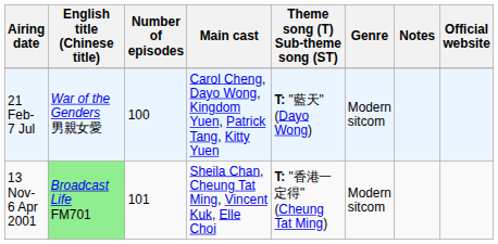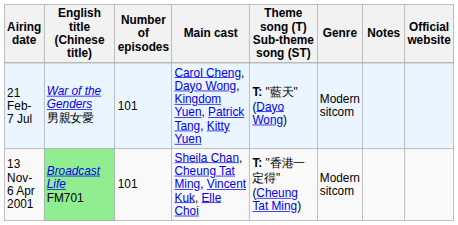 <table class="wikitable">
 <tr>
 <th align=center width=8% bgcolor="silver">Airing<br>date</th>
 <th align=center width=18% bgcolor="silver">English title <br> (Chinese title)</th>
 <th align=center width=5% bgcolor="silver">Number of episodes</th>
 <th align=center width=22% bgcolor="silver">Main cast</th>
 <th align=center width=18% bgcolor="silver">Theme song (T) <br>Sub-theme song (ST)</th>
 <th align=center width=10% bgcolor="silver">Genre</th>
 <th align=center width=10% bgcolor="silver">Notes</th>
 <th align=center width=1% bgcolor="silver">Official website</th>
 </tr>
 <tr>
 </tr>
 <tr ---- bgcolor="#ebf5ff">
 <td>21 Feb- <br> 7 Jul</td>
 <td><em><a href='#'>War of the Genders</a></em> <br> 男親女愛</td>
-<td>100</td>
+<td>101</td>
 <td><a href='#'>Carol Cheng</a>, <a href='#'>Dayo Wong</a>, <a href='#'>Kingdom Yuen</a>, <a href='#'>Patrick Tang</a>, <a href='#'>Kitty Yuen</a></td>
 <td><strong>T:</strong> "藍天" <br>(<a href='#'>Dayo Wong</a>)</td>
 <td>Modern sitcom</td>
 <td></td>
 <td></td>
 </tr>
 <tr>
 <td>13 Nov- <br> 6 Apr 2001</td>
 <td style="background: lightgreen;"><em><a href='#'>Broadcast Life</a></em> <br> FM701</td>
 <td>101</td>
 <td><a href='#'>Sheila Chan</a>, <a href='#'>Cheung Tat Ming</a>, <a href='#'>Vincent Kuk</a>, <a href='#'>Elle Choi</a></td>
 <td><strong>T:</strong> "香港一定得" <br>(<a href='#'>Cheung Tat Ming</a>)</td>
 <td>Modern sitcom</td>
 <td></td>
 <td></td>
 </tr>
 </table>
